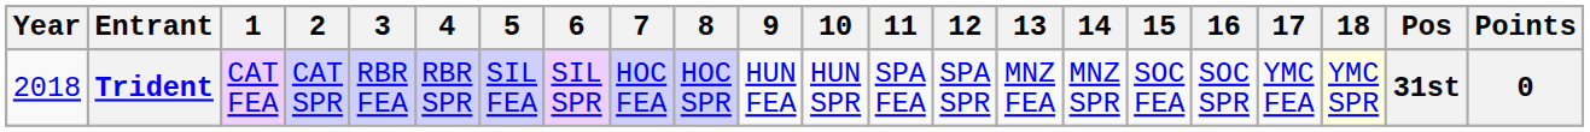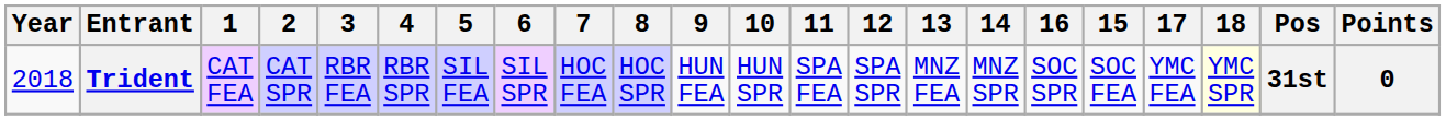 <table class="wikitable" style="text-align:center; font-size:85%">
 <tr>
 <th>Year</th>
 <th>Entrant</th>
 <th>1</th>
 <th>2</th>
 <th>3</th>
 <th>4</th>
 <th>5</th>
 <th>6</th>
 <th>7</th>
 <th>8</th>
 <th>9</th>
 <th>10</th>
 <th>11</th>
 <th>12</th>
 <th>13</th>
 <th>14</th>
+<th>16</th>
 <th>15</th>
-<th>16</th>
 <th>17</th>
 <th>18</th>
 <th>Pos</th>
 <th>Points</th>
 </tr>
 <tr>
 <td><a href='#'>2018</a></td>
 <th><a href='#'>Trident</a></th>
 <td style="background:#EFCFFF;"><a href='#'>CAT<br>FEA</a><br></td>
 <td style="background:#CFCFFF;"><a href='#'>CAT<br>SPR</a><br></td>
 <td style="background:#CFCFFF;"><a href='#'>RBR<br>FEA</a><br></td>
 <td style="background:#CFCFFF;"><a href='#'>RBR<br>SPR</a><br></td>
 <td style="background:#CFCFFF;"><a href='#'>SIL<br>FEA</a><br></td>
 <td style="background:#EFCFFF;"><a href='#'>SIL<br>SPR</a><br></td>
 <td style="background:#CFCFFF;"><a href='#'>HOC<br>FEA</a><br></td>
 <td style="background:#CFCFFF;"><a href='#'>HOC<br>SPR</a><br></td>
 <td><a href='#'>HUN<br>FEA</a></td>
 <td><a href='#'>HUN<br>SPR</a></td>
 <td><a href='#'>SPA<br>FEA</a></td>
 <td><a href='#'>SPA<br>SPR</a></td>
 <td><a href='#'>MNZ<br>FEA</a></td>
 <td><a href='#'>MNZ<br>SPR</a></td>
+<td><a href='#'>SOC<br>SPR</a></td>
 <td><a href='#'>SOC<br>FEA</a></td>
-<td><a href='#'>SOC<br>SPR</a></td>
 <td><a href='#'>YMC<br>FEA</a></td>
 <td style="background: lightyellow;"><a href='#'>YMC<br>SPR</a></td>
 <th>31st</th>
 <th>0</th>
 </tr>
 </table>
